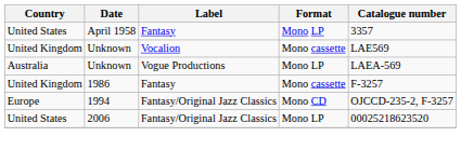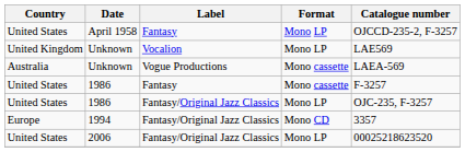 <table class="wikitable">
 <tr>
 <th>Country</th>
 <th>Date</th>
 <th>Label</th>
 <th>Format</th>
 <th>Catalogue number</th>
 </tr>
 <tr>
 <td rowspan=1>United States</td>
 <td rowspan=1>April 1958</td>
 <td rowspan=1><a href='#'>Fantasy</a></td>
 <td><a href='#'>Mono</a> <a href='#'>LP</a></td>
-<td>3357</td>
+<td>OJCCD-235-2, F-3257</td>
 </tr>
 <tr>
 <td rowspan=1>United Kingdom</td>
 <td rowspan=1>Unknown</td>
 <td rowspan=1><a href='#'>Vocalion</a></td>
-<td>Mono <a href='#'>cassette</a></td>
+<td>Mono LP</td>
 <td>LAE569</td>
 </tr>
 <tr>
 <td rowspan=1>Australia</td>
 <td rowspan=1>Unknown</td>
 <td rowspan=1>Vogue Productions</td>
-<td>Mono LP</td>
+<td>Mono <a href='#'>cassette</a></td>
 <td>LAEA-569</td>
 </tr>
 <tr>
-<td rowspan=1>United Kingdom</td>
+<td rowspan=1>United States</td>
 <td rowspan=1>1986</td>
 <td rowspan=1>Fantasy</td>
 <td>Mono <a href='#'>cassette</a></td>
 <td>F-3257</td>
 </tr>
 <tr>
+<td rowspan=1>United States</td>
+<td rowspan=1>1986</td>
+<td rowspan=1>Fantasy/<a href='#'>Original Jazz Classics</a></td>
+<td>Mono LP</td>
+<td>OJC-235, F-3257</td>
+</tr>
+<tr>
 <td rowspan=1>Europe</td>
 <td rowspan=1>1994</td>
 <td rowspan=1>Fantasy/Original Jazz Classics</td>
 <td>Mono <a href='#'>CD</a></td>
-<td>OJCCD-235-2, F-3257</td>
+<td>3357</td>
 </tr>
 <tr>
 <td rowspan=1>United States</td>
 <td rowspan=1>2006</td>
 <td rowspan=1>Fantasy/Original Jazz Classics</td>
 <td>Mono LP</td>
 <td>00025218623520</td>
 </tr>
 <tr>
 </tr>
 </table>
